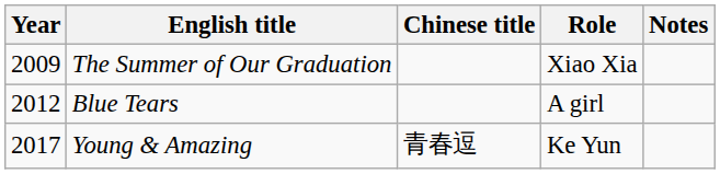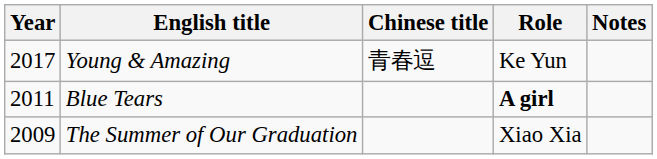 <table class="wikitable">
 <tr>
 <th>Year</th>
 <th>English title</th>
 <th>Chinese title</th>
 <th>Role</th>
 <th>Notes</th>
 </tr>
 <tr>
+<td>2017</td>
+<td><em>Young & Amazing</em></td>
+<td>青春逗</td>
+<td>Ke Yun</td>
+<td></td>
+</tr>
+<tr>
+<td>2011</td>
+<td><em>Blue Tears</em></td>
+<td></td>
+<td><strong>A girl</strong></td>
+<td></td>
+</tr>
+<tr>
 <td>2009</td>
 <td><em>The Summer of Our Graduation</em></td>
 <td></td>
 <td>Xiao Xia</td>
 <td></td>
 </tr>
-<tr>
-<td>2012</td>
-<td><em>Blue Tears</em></td>
-<td></td>
-<td>A girl</td>
-<td></td>
-</tr>
-<tr>
-<td>2017</td>
-<td><em>Young & Amazing</em></td>
-<td>青春逗</td>
-<td>Ke Yun</td>
-<td></td>
-</tr>
 </table>
